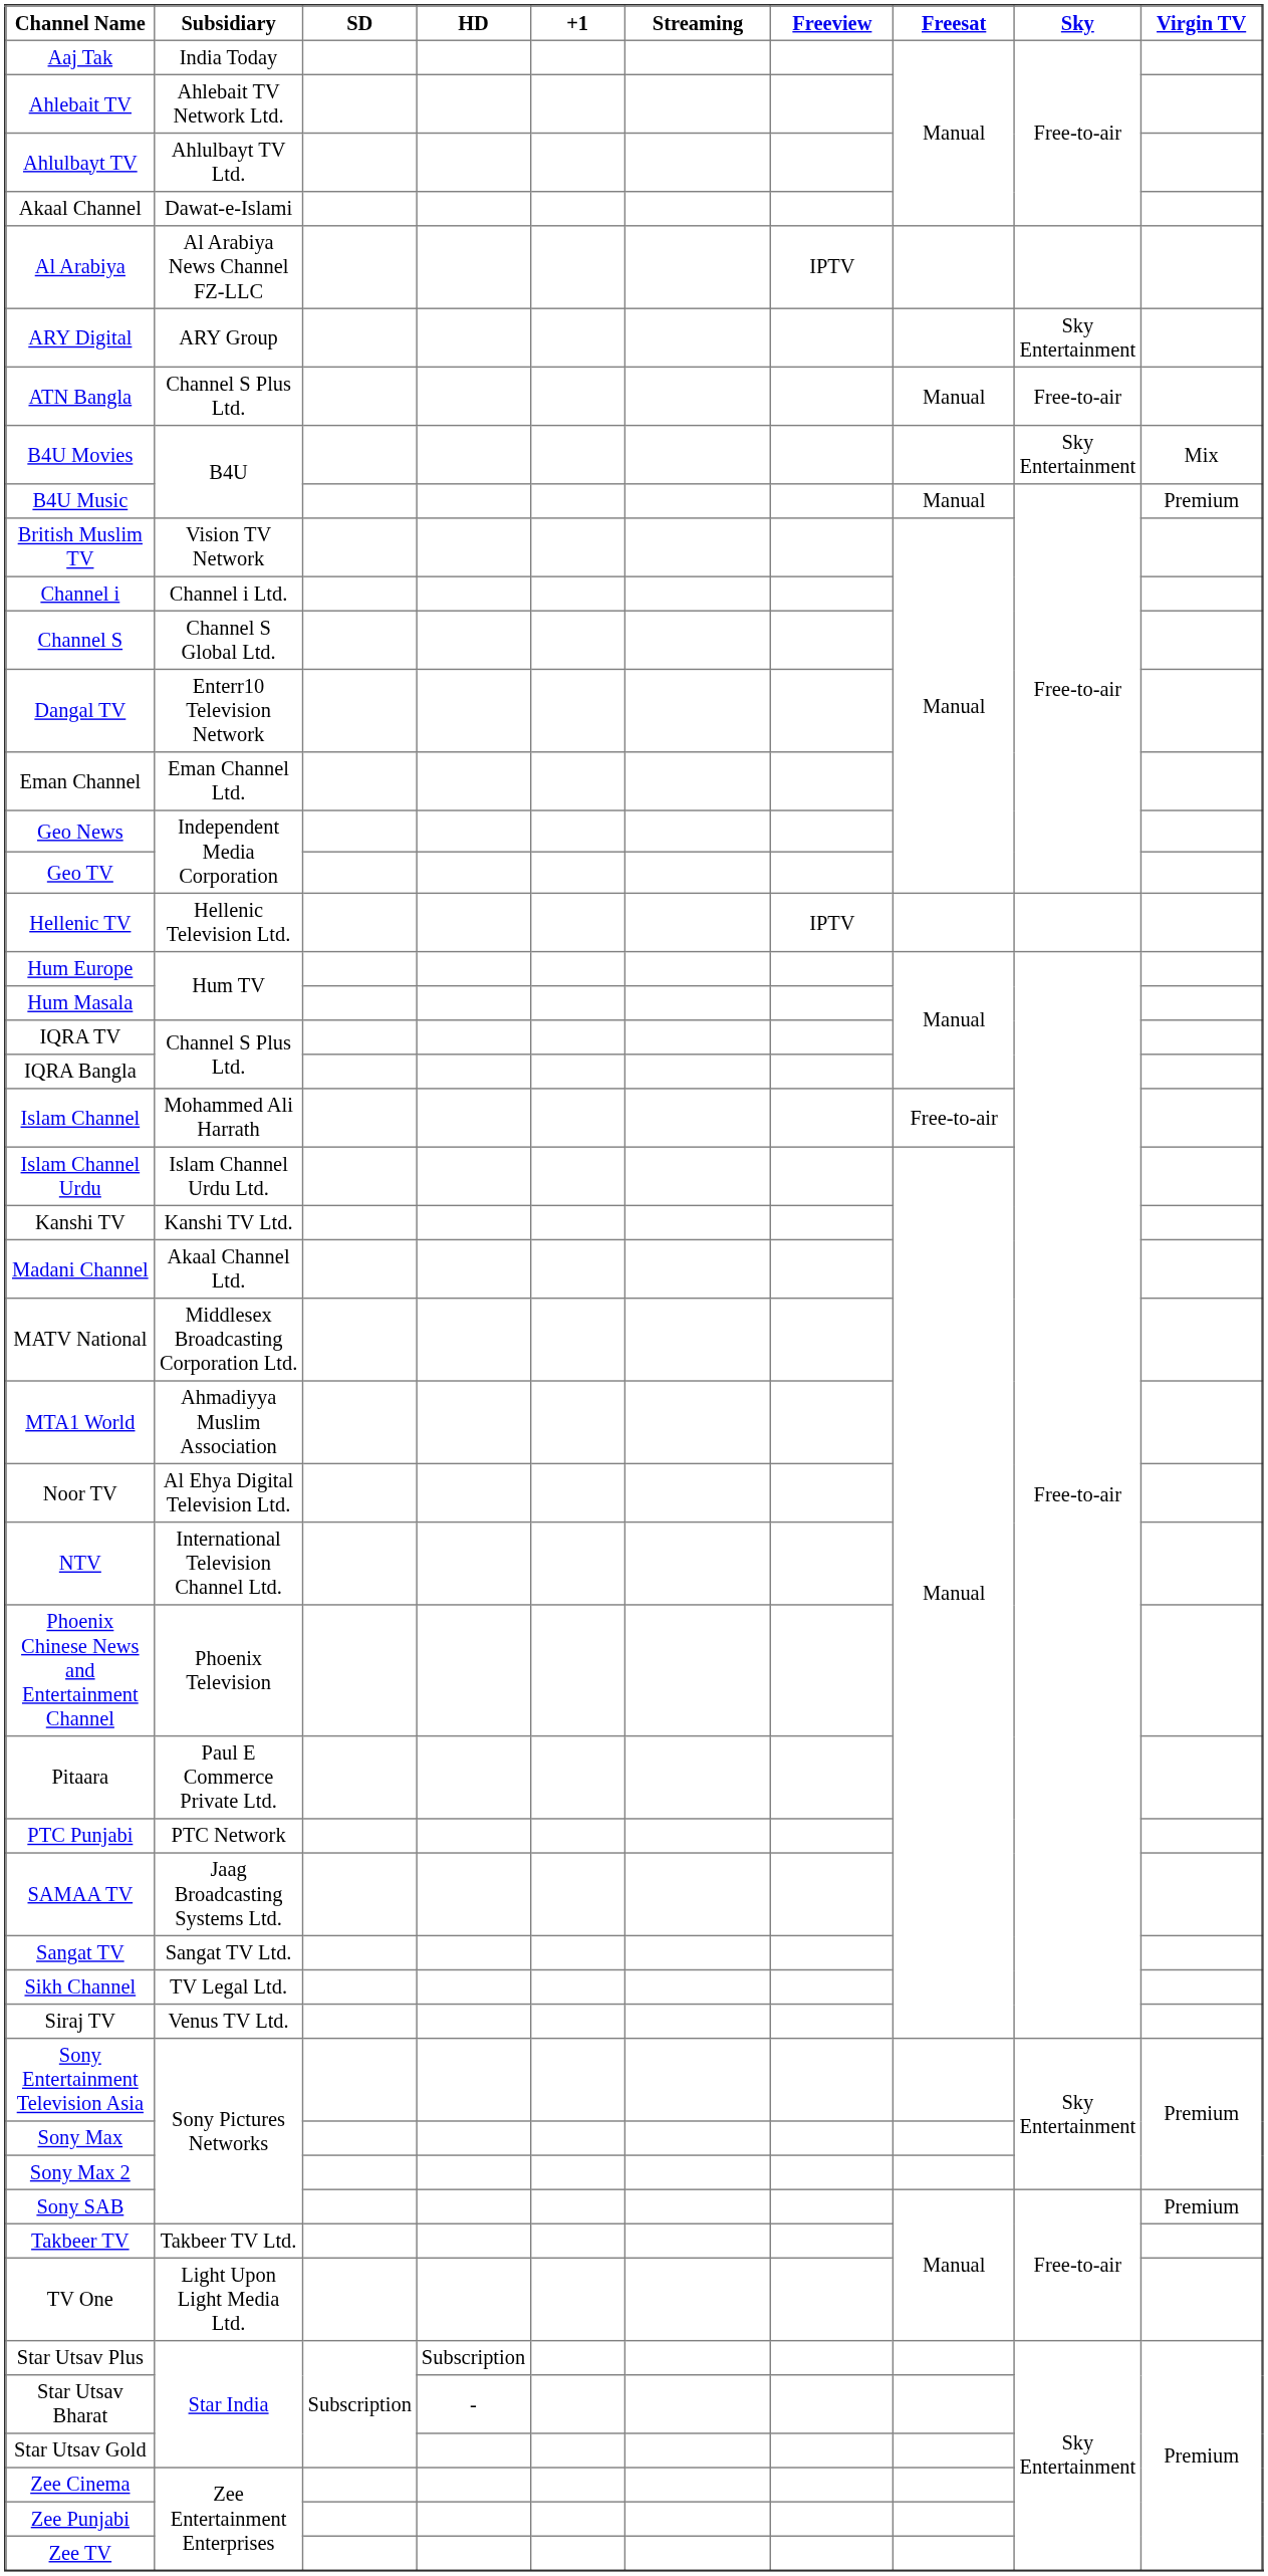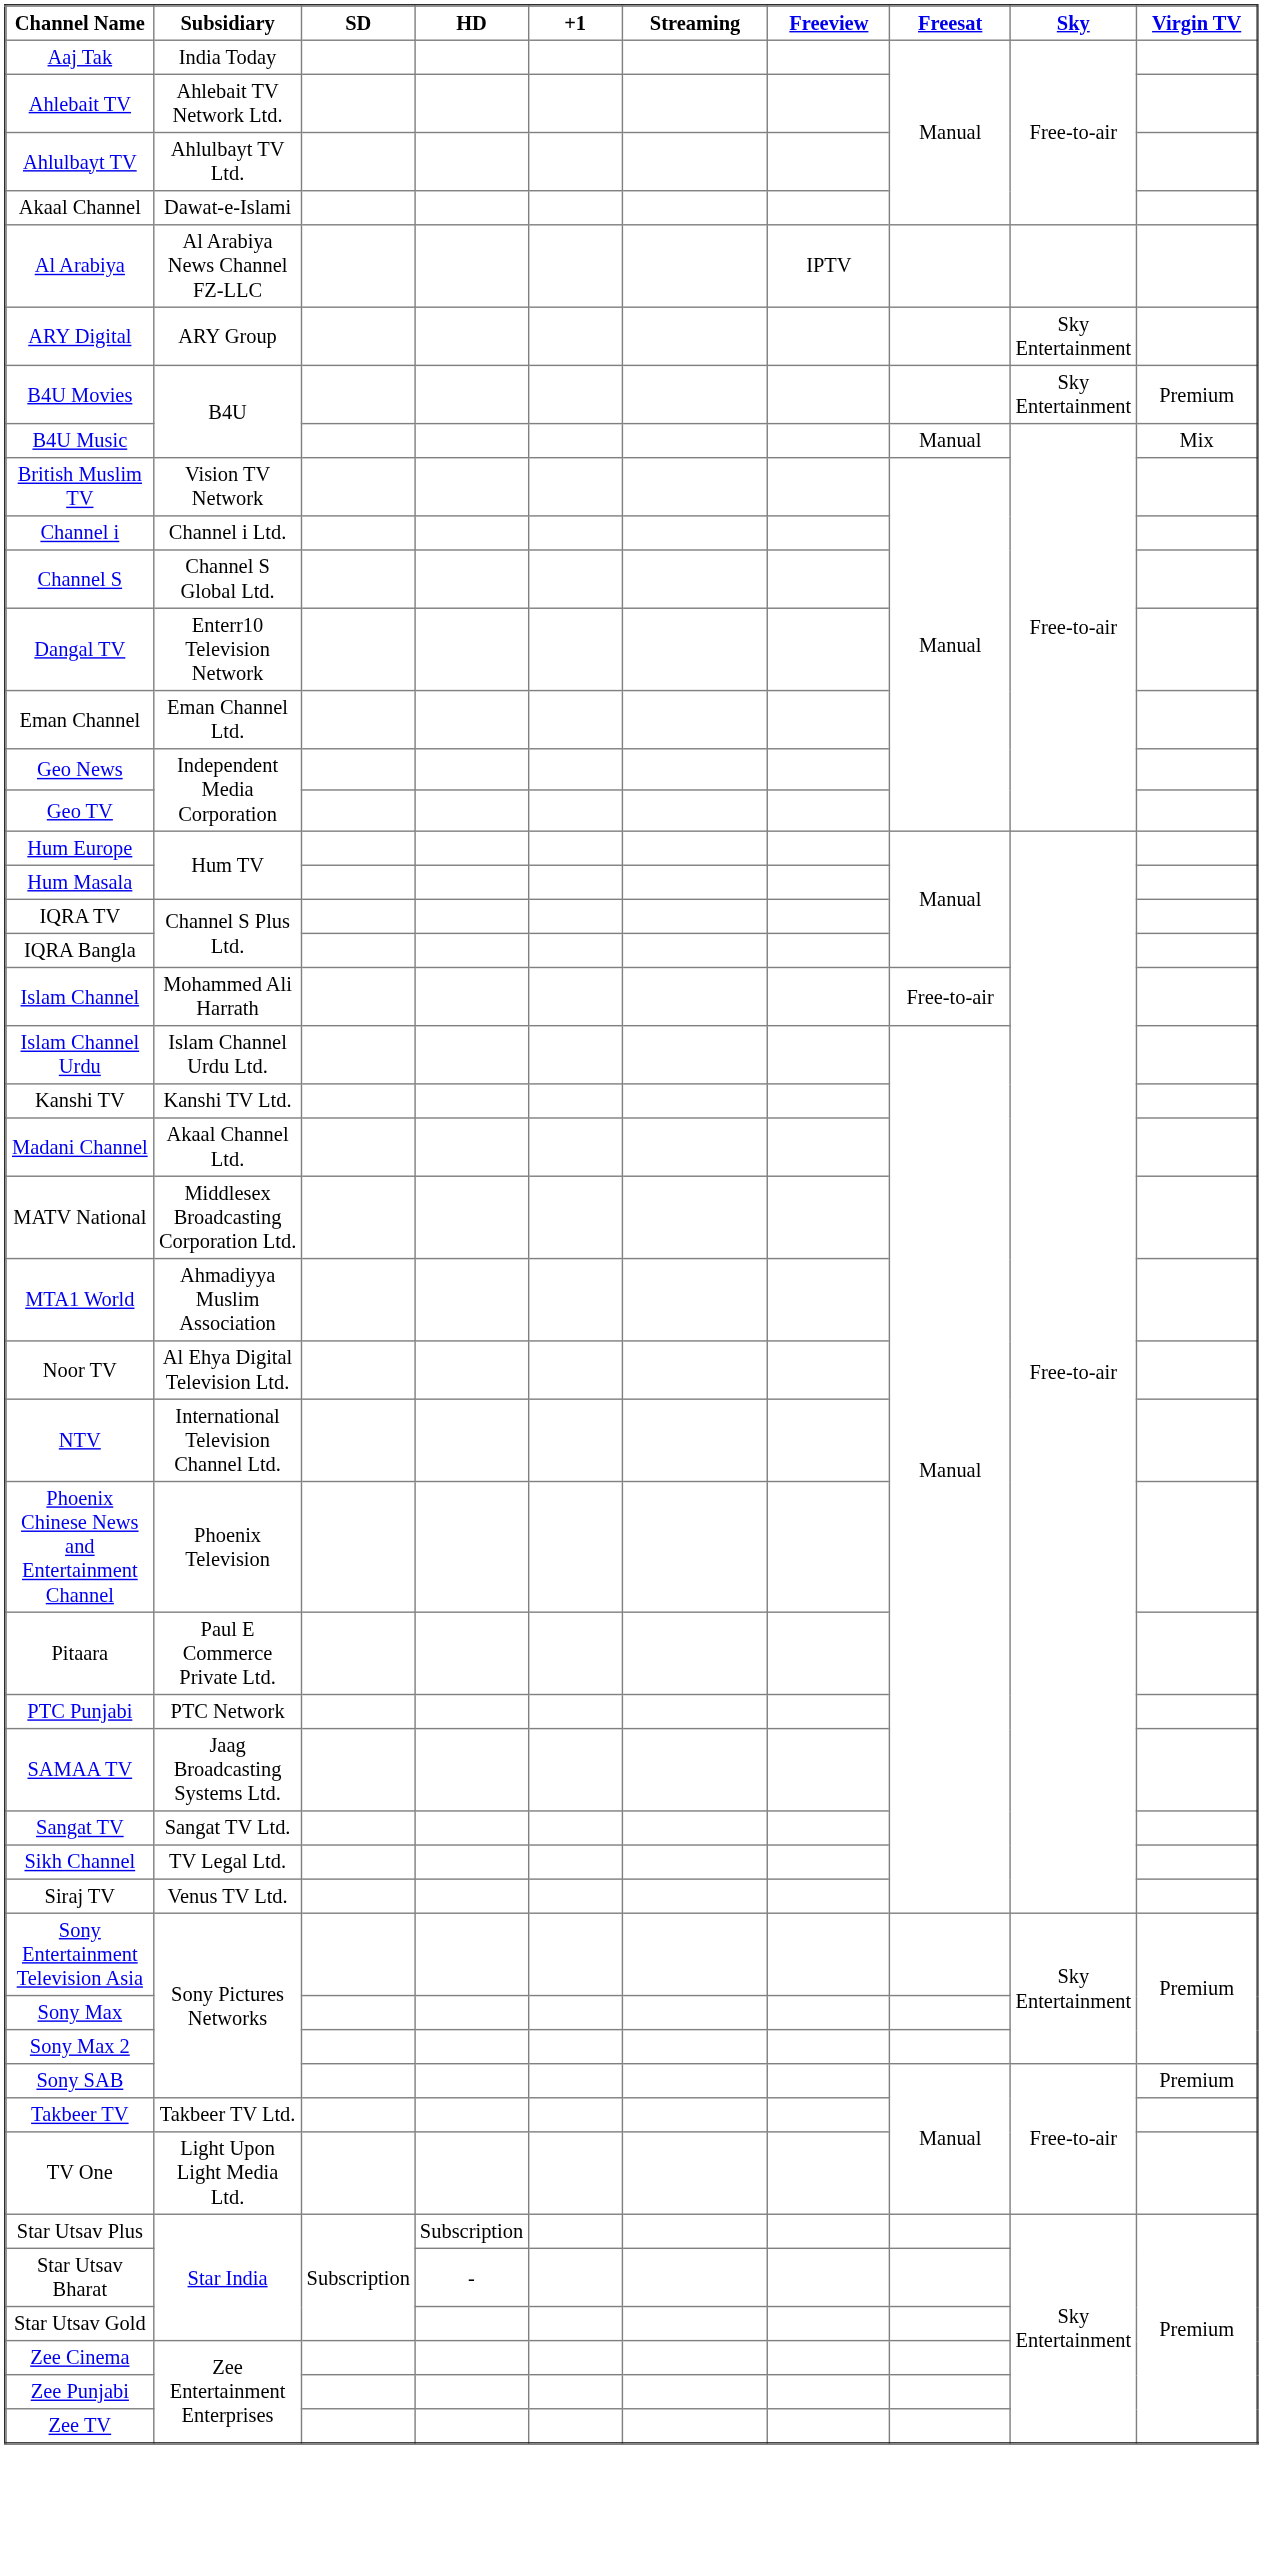 <table class="toccolours sortable" border="2" cellpadding="3" style="border-collapse:collapse; font-size:90%; text-align:center; width:100%;">
 <tr>
 <th style="width:12%;">Channel Name</th>
 <th style="width:12%;">Subsidiary</th>
 <th style="width:8%;">SD</th>
 <th style="width:8%;">HD</th>
 <th style="width:8%;">+1</th>
 <th style="width:12%;">Streaming</th>
 <th style="width:10%;"><a href='#'>Freeview</a></th>
 <th style="width:10%;"><a href='#'>Freesat</a></th>
 <th style="width:10%;"><a href='#'>Sky</a></th>
 <th style="width:10%;"><a href='#'>Virgin TV</a></th>
 </tr>
 <tr>
 <td><a href='#'>Aaj Tak</a></td>
 <td>India Today</td>
 <td></td>
 <td></td>
 <td></td>
 <td></td>
 <td></td>
 <td rowspan="4">Manual</td>
 <td rowspan="4">Free-to-air</td>
 <td></td>
 </tr>
 <tr>
 <td><a href='#'>Ahlebait TV</a></td>
 <td>Ahlebait TV Network Ltd.</td>
 <td></td>
 <td></td>
 <td></td>
 <td></td>
 <td></td>
 <td></td>
 </tr>
 <tr>
 <td><a href='#'>Ahlulbayt TV</a></td>
 <td>Ahlulbayt TV Ltd.</td>
 <td></td>
 <td></td>
 <td></td>
 <td></td>
 <td></td>
 <td></td>
 </tr>
 <tr>
 <td>Akaal Channel</td>
 <td>Dawat-e-Islami</td>
 <td></td>
 <td></td>
 <td></td>
 <td></td>
 <td></td>
 <td></td>
 </tr>
 <tr>
 <td><a href='#'>Al Arabiya</a></td>
 <td>Al Arabiya News Channel FZ-LLC</td>
 <td></td>
 <td></td>
 <td></td>
 <td></td>
 <td>IPTV</td>
 <td></td>
 <td></td>
 <td></td>
 </tr>
 <tr>
 <td><a href='#'>ARY Digital</a></td>
 <td>ARY Group</td>
 <td></td>
 <td></td>
 <td></td>
 <td></td>
 <td></td>
 <td></td>
 <td>Sky Entertainment</td>
 <td></td>
 </tr>
 <tr>
-<td><a href='#'>ATN Bangla</a></td>
-<td>Channel S Plus Ltd.</td>
-<td></td>
-<td></td>
-<td></td>
-<td></td>
-<td></td>
-<td>Manual</td>
-<td>Free-to-air</td>
-<td></td>
-</tr>
-<tr>
 <td><a href='#'>B4U Movies</a></td>
 <td rowspan="2">B4U</td>
 <td></td>
 <td></td>
 <td></td>
 <td></td>
 <td></td>
 <td></td>
 <td>Sky Entertainment</td>
-<td>Mix</td>
+<td>Premium</td>
 </tr>
 <tr>
 <td><a href='#'>B4U Music</a></td>
 <td></td>
 <td></td>
 <td></td>
 <td></td>
 <td></td>
 <td>Manual</td>
 <td rowspan="8">Free-to-air</td>
-<td>Premium</td>
+<td>Mix</td>
 </tr>
 <tr>
 <td><a href='#'>British Muslim TV</a></td>
 <td>Vision TV Network</td>
 <td></td>
 <td></td>
 <td></td>
 <td></td>
 <td></td>
 <td rowspan="7">Manual</td>
 <td></td>
 </tr>
 <tr>
 <td><a href='#'>Channel i</a></td>
 <td>Channel i Ltd.</td>
 <td></td>
 <td></td>
 <td></td>
 <td></td>
 <td></td>
 <td></td>
 </tr>
 <tr>
 <td><a href='#'>Channel S</a></td>
 <td>Channel S Global Ltd.</td>
 <td></td>
 <td></td>
 <td></td>
 <td></td>
 <td></td>
 <td></td>
 </tr>
 <tr>
 <td><a href='#'>Dangal TV</a></td>
 <td>Enterr10 Television Network</td>
 <td></td>
 <td></td>
 <td></td>
 <td></td>
 <td></td>
 <td></td>
 </tr>
 <tr>
 <td>Eman Channel</td>
 <td>Eman Channel Ltd.</td>
 <td></td>
 <td></td>
 <td></td>
 <td></td>
 <td></td>
 <td></td>
 </tr>
 <tr>
 <td><a href='#'>Geo News</a></td>
 <td rowspan="2">Independent Media Corporation</td>
 <td></td>
 <td></td>
 <td></td>
 <td></td>
 <td></td>
 <td></td>
 </tr>
 <tr>
 <td><a href='#'>Geo TV</a></td>
 <td></td>
 <td></td>
 <td></td>
-<td></td>
-<td></td>
-<td></td>
-</tr>
-<tr>
-<td><a href='#'>Hellenic TV</a></td>
-<td>Hellenic Television Ltd.</td>
-<td></td>
-<td></td>
-<td></td>
-<td></td>
-<td>IPTV</td>
 <td></td>
 <td></td>
 <td></td>
 </tr>
 <tr>
 <td><a href='#'>Hum Europe</a></td>
 <td rowspan="2">Hum TV</td>
 <td></td>
 <td></td>
 <td></td>
 <td></td>
 <td></td>
 <td rowspan="4">Manual</td>
 <td rowspan="19">Free-to-air</td>
 <td></td>
 </tr>
 <tr>
 <td><a href='#'>Hum Masala</a></td>
 <td></td>
 <td></td>
 <td></td>
 <td></td>
 <td></td>
 <td></td>
 </tr>
 <tr>
 <td>IQRA TV</td>
 <td rowspan="2">Channel S Plus Ltd.</td>
 <td></td>
 <td></td>
 <td></td>
 <td></td>
 <td></td>
 <td></td>
 </tr>
 <tr>
 <td>IQRA Bangla</td>
 <td></td>
 <td></td>
 <td></td>
 <td></td>
 <td></td>
 <td></td>
 </tr>
 <tr>
 <td><a href='#'>Islam Channel</a></td>
 <td>Mohammed Ali Harrath</td>
 <td></td>
 <td></td>
 <td></td>
 <td></td>
 <td></td>
 <td>Free-to-air</td>
 <td></td>
 </tr>
 <tr>
 <td><a href='#'>Islam Channel Urdu</a></td>
 <td>Islam Channel Urdu Ltd.</td>
 <td></td>
 <td></td>
 <td></td>
 <td></td>
 <td></td>
 <td rowspan="14">Manual</td>
 <td></td>
 </tr>
 <tr>
 <td>Kanshi TV</td>
 <td>Kanshi TV Ltd.</td>
 <td></td>
 <td></td>
 <td></td>
 <td></td>
 <td></td>
 <td></td>
 </tr>
 <tr>
 <td><a href='#'>Madani Channel</a></td>
 <td>Akaal Channel Ltd.</td>
 <td></td>
 <td></td>
 <td></td>
 <td></td>
 <td></td>
 <td></td>
 </tr>
 <tr>
 <td>MATV National</td>
 <td>Middlesex Broadcasting Corporation Ltd.</td>
 <td></td>
 <td></td>
 <td></td>
 <td></td>
 <td></td>
 <td></td>
 </tr>
 <tr>
 <td><a href='#'>MTA1 World</a></td>
 <td>Ahmadiyya Muslim Association</td>
 <td></td>
 <td></td>
 <td></td>
 <td></td>
 <td></td>
 <td></td>
 </tr>
 <tr>
 <td>Noor TV</td>
 <td>Al Ehya Digital Television Ltd.</td>
 <td></td>
 <td></td>
 <td></td>
 <td></td>
 <td></td>
 <td></td>
 </tr>
 <tr>
 <td><a href='#'>NTV</a></td>
 <td>International Television Channel Ltd.</td>
 <td></td>
 <td></td>
 <td></td>
 <td></td>
 <td></td>
 <td></td>
 </tr>
 <tr>
 <td><a href='#'>Phoenix Chinese News and Entertainment Channel</a></td>
 <td>Phoenix Television</td>
 <td></td>
 <td></td>
 <td></td>
 <td></td>
 <td></td>
 <td></td>
 </tr>
 <tr>
 <td>Pitaara</td>
 <td>Paul E Commerce Private Ltd.</td>
 <td></td>
 <td></td>
 <td></td>
 <td></td>
 <td></td>
 <td></td>
 </tr>
 <tr>
 <td><a href='#'>PTC Punjabi</a></td>
 <td>PTC Network</td>
 <td></td>
 <td></td>
 <td></td>
 <td></td>
 <td></td>
 <td></td>
 </tr>
 <tr>
 <td><a href='#'>SAMAA TV</a></td>
 <td>Jaag Broadcasting Systems Ltd.</td>
 <td></td>
 <td></td>
 <td></td>
 <td></td>
 <td></td>
 <td></td>
 </tr>
 <tr>
 <td><a href='#'>Sangat TV</a></td>
 <td>Sangat TV Ltd.</td>
 <td></td>
 <td></td>
 <td></td>
 <td></td>
 <td></td>
 <td></td>
 </tr>
 <tr>
 <td><a href='#'>Sikh Channel</a></td>
 <td>TV Legal Ltd.</td>
 <td></td>
 <td></td>
 <td></td>
 <td></td>
 <td></td>
 <td></td>
 </tr>
 <tr>
 <td>Siraj TV</td>
 <td>Venus TV Ltd.</td>
 <td></td>
 <td></td>
 <td></td>
 <td></td>
 <td></td>
 <td></td>
 </tr>
 <tr>
 <td><a href='#'>Sony Entertainment Television Asia</a></td>
 <td rowspan="4">Sony Pictures Networks</td>
 <td></td>
 <td></td>
 <td></td>
 <td></td>
 <td></td>
 <td></td>
 <td rowspan="3">Sky Entertainment</td>
 <td rowspan="3">Premium</td>
 </tr>
 <tr>
 <td><a href='#'>Sony Max</a></td>
 <td></td>
 <td></td>
 <td></td>
 <td></td>
 <td></td>
 <td></td>
 </tr>
 <tr>
 <td><a href='#'>Sony Max 2</a></td>
 <td></td>
 <td></td>
 <td></td>
 <td></td>
 <td></td>
 <td></td>
 </tr>
 <tr>
 <td><a href='#'>Sony SAB</a></td>
 <td></td>
 <td></td>
 <td></td>
 <td></td>
 <td></td>
 <td rowspan="3">Manual</td>
 <td rowspan="3">Free-to-air</td>
 <td>Premium</td>
 </tr>
 <tr>
 <td><a href='#'>Takbeer TV</a></td>
 <td>Takbeer TV Ltd.</td>
 <td></td>
 <td></td>
 <td></td>
 <td></td>
 <td></td>
 <td></td>
 </tr>
 <tr>
 <td>TV One</td>
 <td>Light Upon Light Media Ltd.</td>
 <td></td>
 <td></td>
 <td></td>
 <td></td>
 <td></td>
 <td></td>
 </tr>
 <tr>
 <td>Star Utsav Plus</td>
 <td rowspan="3"><a href='#'>Star India</a></td>
 <td rowspan="3">Subscription</td>
 <td>Subscription</td>
 <td></td>
 <td></td>
 <td></td>
 <td></td>
 <td rowspan="6">Sky Entertainment</td>
 <td rowspan="6">Premium</td>
 </tr>
 <tr>
 <td>Star Utsav Bharat</td>
 <td>-</td>
 <td></td>
 <td></td>
 <td></td>
 <td></td>
 </tr>
 <tr>
 <td>Star Utsav Gold</td>
 <td></td>
 <td></td>
 <td></td>
 <td></td>
 <td></td>
 </tr>
 <tr>
 <td><a href='#'>Zee Cinema</a></td>
 <td rowspan="3">Zee Entertainment Enterprises</td>
 <td></td>
 <td></td>
 <td></td>
 <td></td>
 <td></td>
 <td></td>
 </tr>
 <tr>
 <td><a href='#'>Zee Punjabi</a></td>
 <td></td>
 <td></td>
 <td></td>
 <td></td>
 <td></td>
 <td></td>
 </tr>
 <tr>
 <td><a href='#'>Zee TV</a></td>
 <td></td>
 <td></td>
 <td></td>
 <td></td>
 <td></td>
 <td></td>
 </tr>
 </table>
